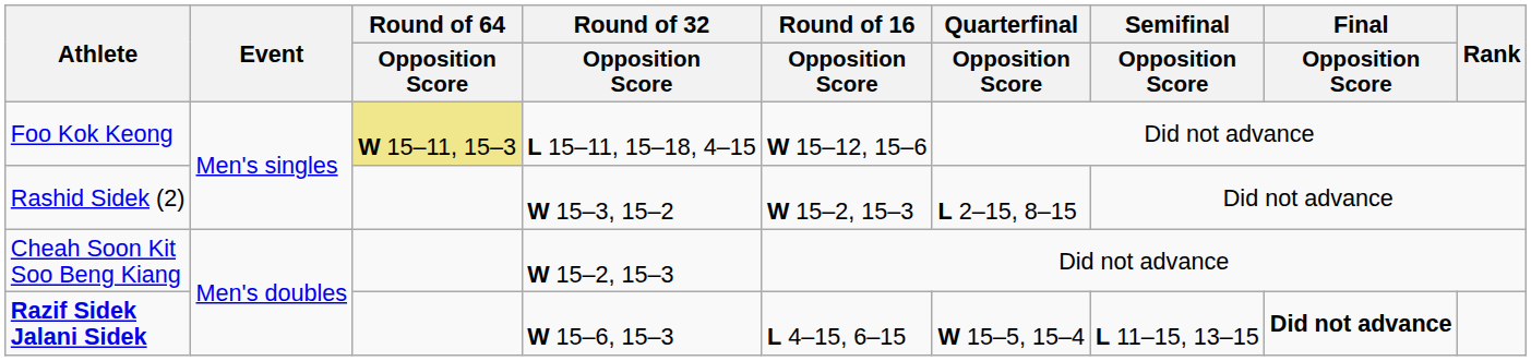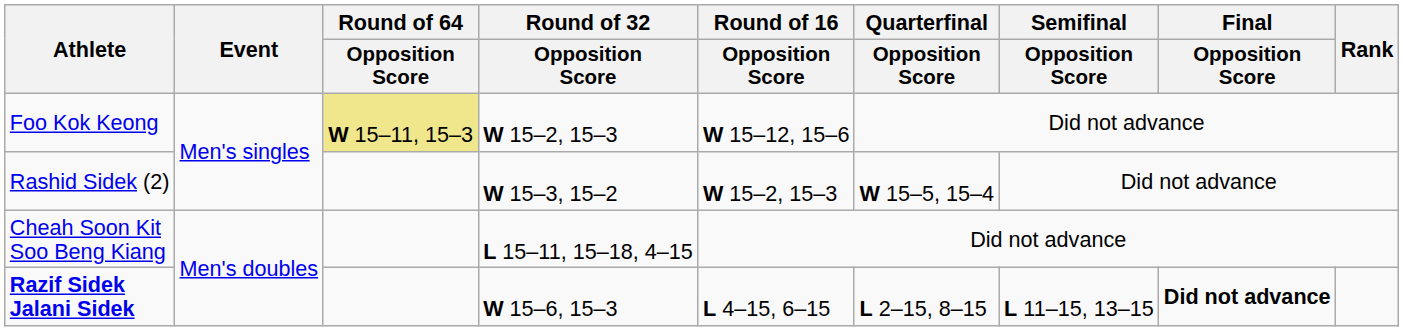 <table class="wikitable" style="font-size:90%">
 <tr>
 <th rowspan=2>Athlete</th>
 <th rowspan=2>Event</th>
 <th>Round of 64</th>
 <th>Round of 32</th>
 <th>Round of 16</th>
 <th>Quarterfinal</th>
 <th>Semifinal</th>
 <th>Final</th>
 <th rowspan=2>Rank</th>
 </tr>
 <tr style="font-size:95%">
 <th>Opposition<br>Score</th>
 <th>Opposition<br>Score</th>
 <th>Opposition<br>Score</th>
 <th>Opposition<br>Score</th>
 <th>Opposition<br>Score</th>
 <th>Opposition<br>Score</th>
 </tr>
 <tr>
 <td><a href='#'>Foo Kok Keong</a></td>
 <td rowspan=2><a href='#'>Men's singles</a></td>
 <td style="background: khaki;"><br><strong>W</strong> 15–11, 15–3</td>
-<td><br><strong>L</strong> 15–11, 15–18, 4–15</td>
+<td><br><strong>W</strong> 15–2, 15–3</td>
 <td><br><strong>W</strong> 15–12, 15–6</td>
 <td align=center colspan=4>Did not advance</td>
 </tr>
 <tr>
 <td><a href='#'>Rashid Sidek</a> (2)</td>
 <td></td>
 <td><br><strong>W</strong> 15–3, 15–2</td>
 <td><br><strong>W</strong> 15–2, 15–3</td>
-<td><br><strong>L</strong> 2–15, 8–15</td>
+<td><br><strong>W</strong> 15–5, 15–4</td>
 <td align=center colspan=3>Did not advance</td>
 </tr>
 <tr>
 <td><a href='#'>Cheah Soon Kit</a><br><a href='#'>Soo Beng Kiang</a></td>
 <td rowspan=2><a href='#'>Men's doubles</a></td>
 <td></td>
-<td><br><strong>W</strong> 15–2, 15–3</td>
+<td><br><strong>L</strong> 15–11, 15–18, 4–15</td>
 <td align=center colspan=5>Did not advance</td>
 </tr>
 <tr>
 <td><strong><a href='#'>Razif Sidek</a><br><a href='#'>Jalani Sidek</a></strong></td>
 <td></td>
 <td><br><strong>W</strong> 15–6, 15–3</td>
 <td><br><strong>L</strong> 4–15, 6–15</td>
-<td><br><strong>W</strong> 15–5, 15–4</td>
+<td><br><strong>L</strong> 2–15, 8–15</td>
 <td><br><strong>L</strong> 11–15, 13–15</td>
 <td align=center><strong>Did not advance</strong></td>
 <td align=center></td>
 </tr>
 </table>
